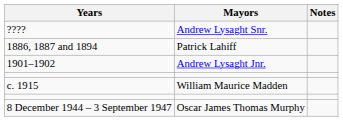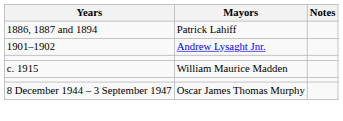 <table class="wikitable">
 <tr>
 <th>Years</th>
 <th>Mayors</th>
 <th>Notes</th>
-</tr>
-<tr>
-<td>????</td>
-<td><a href='#'>Andrew Lysaght Snr.</a></td>
-<td></td>
 </tr>
 <tr>
 <td>1886, 1887 and 1894</td>
 <td>Patrick Lahiff</td>
 <td></td>
 </tr>
 <tr>
 <td>1901–1902</td>
 <td><a href='#'>Andrew Lysaght Jnr.</a></td>
 <td></td>
 </tr>
 <tr>
 <td></td>
 <td></td>
 <td></td>
 </tr>
 <tr>
 <td>c. 1915</td>
 <td>William Maurice Madden</td>
 <td> </td>
 </tr>
 <tr>
 <td></td>
 <td></td>
 <td></td>
 </tr>
 <tr>
 <td>8 December 1944 – 3 September 1947</td>
 <td>Oscar James Thomas Murphy</td>
 <td></td>
 </tr>
 </table>
